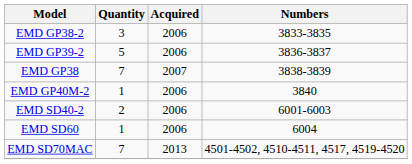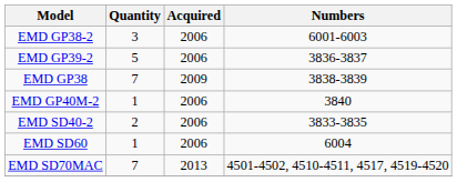 <table class="wikitable">
 <tr>
 <th>Model</th>
 <th>Quantity</th>
 <th>Acquired</th>
 <th>Numbers</th>
 </tr>
 <tr style=text-align:center>
 <td><a href='#'>EMD GP38-2</a></td>
 <td>3</td>
 <td>2006</td>
-<td>3833-3835</td>
+<td>6001-6003</td>
 </tr>
 <tr style=text-align:center>
 <td><a href='#'>EMD GP39-2</a></td>
 <td>5</td>
 <td>2006</td>
 <td>3836-3837</td>
 </tr>
 <tr style=text-align:center>
 <td><a href='#'>EMD GP38</a></td>
 <td>7</td>
-<td>2007</td>
+<td>2009</td>
 <td>3838-3839</td>
 </tr>
 <tr style=text-align:center>
 <td><a href='#'>EMD GP40M-2</a></td>
 <td>1</td>
 <td>2006</td>
 <td>3840</td>
 </tr>
 <tr style=text-align:center>
 <td><a href='#'>EMD SD40-2</a></td>
 <td>2</td>
 <td>2006</td>
-<td>6001-6003</td>
+<td>3833-3835</td>
 </tr>
 <tr style=text-align:center>
 <td><a href='#'>EMD SD60</a></td>
 <td>1</td>
 <td>2006</td>
 <td>6004</td>
 </tr>
 <tr style=text-align:center>
 <td><a href='#'>EMD SD70MAC</a></td>
 <td>7</td>
 <td>2013</td>
 <td>4501-4502, 4510-4511, 4517, 4519-4520</td>
 </tr>
 <tr>
 </tr>
 </table>
